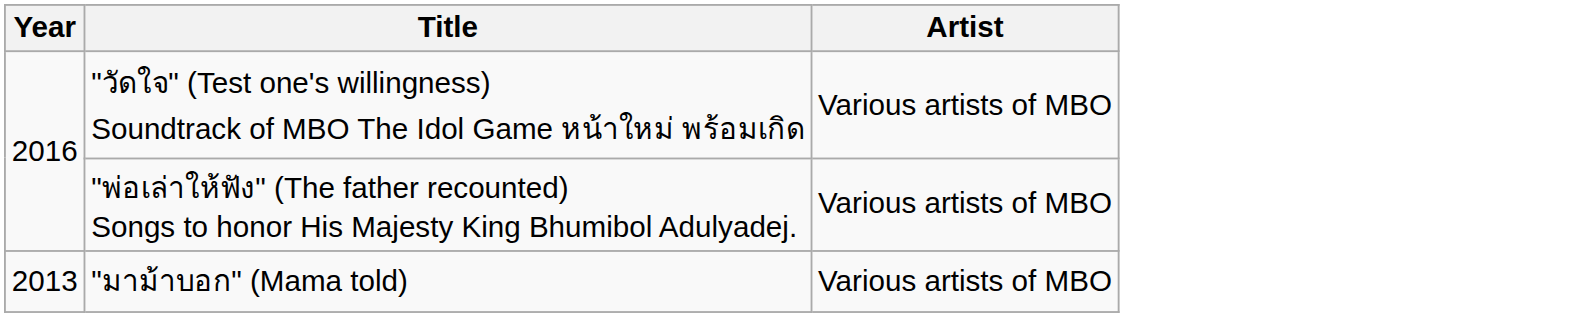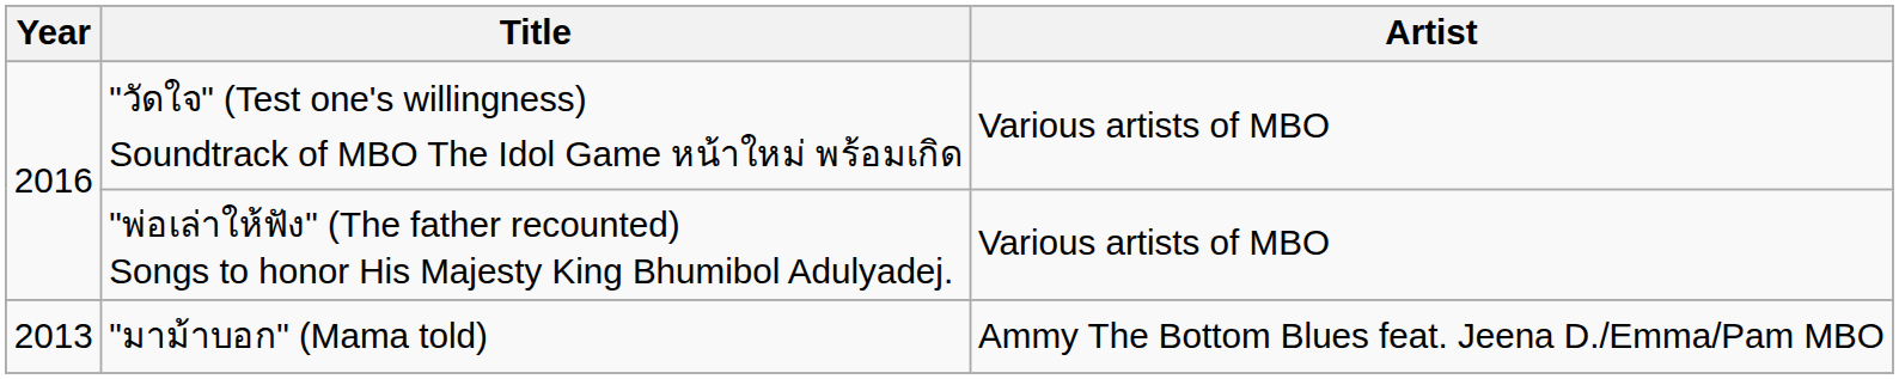 <table class="wikitable" style="margin-bottom: 10px;">
 <tr>
 <th>Year</th>
 <th>Title</th>
 <th>Artist</th>
 </tr>
 <tr>
 <td rowspan="2">2016</td>
 <td>"วัดใจ" (Test one's willingness)<br>Soundtrack of MBO The Idol Game หน้าใหม่ พร้อมเกิด</td>
 <td>Various artists of MBO</td>
 </tr>
 <tr>
 <td>"พ่อเล่าให้ฟัง" (The father recounted)<br>Songs to honor His Majesty King Bhumibol Adulyadej.</td>
 <td>Various artists of MBO</td>
 </tr>
 <tr>
 <td rowspan="1">2013</td>
 <td>"มาม้าบอก" (Mama told)</td>
-<td>Various artists of MBO</td>
+<td>Ammy The Bottom Blues feat. Jeena D./Emma/Pam MBO</td>
 </tr>
 </table>
